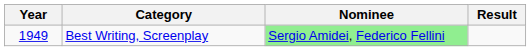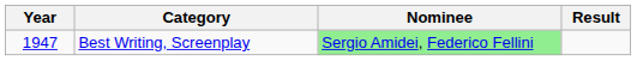 <table class="wikitable plainrowheaders sortable" cellpadding="4" style="font-size: 95%">
 <tr>
 <th width="10%">Year</th>
 <th width="35%">Category</th>
 <th width="35%">Nominee</th>
 <th width="10%">Result</th>
 </tr>
 <tr>
-<td style="text-align:center;"><a href='#'>1949</a></td>
+<td style="text-align:center;"><a href='#'>1947</a></td>
 <td><a href='#'>Best Writing, Screenplay</a></td>
 <td style="background: lightgreen;"><a href='#'>Sergio Amidei</a>, <a href='#'>Federico Fellini</a></td>
 <td></td>
 </tr>
 </table>
